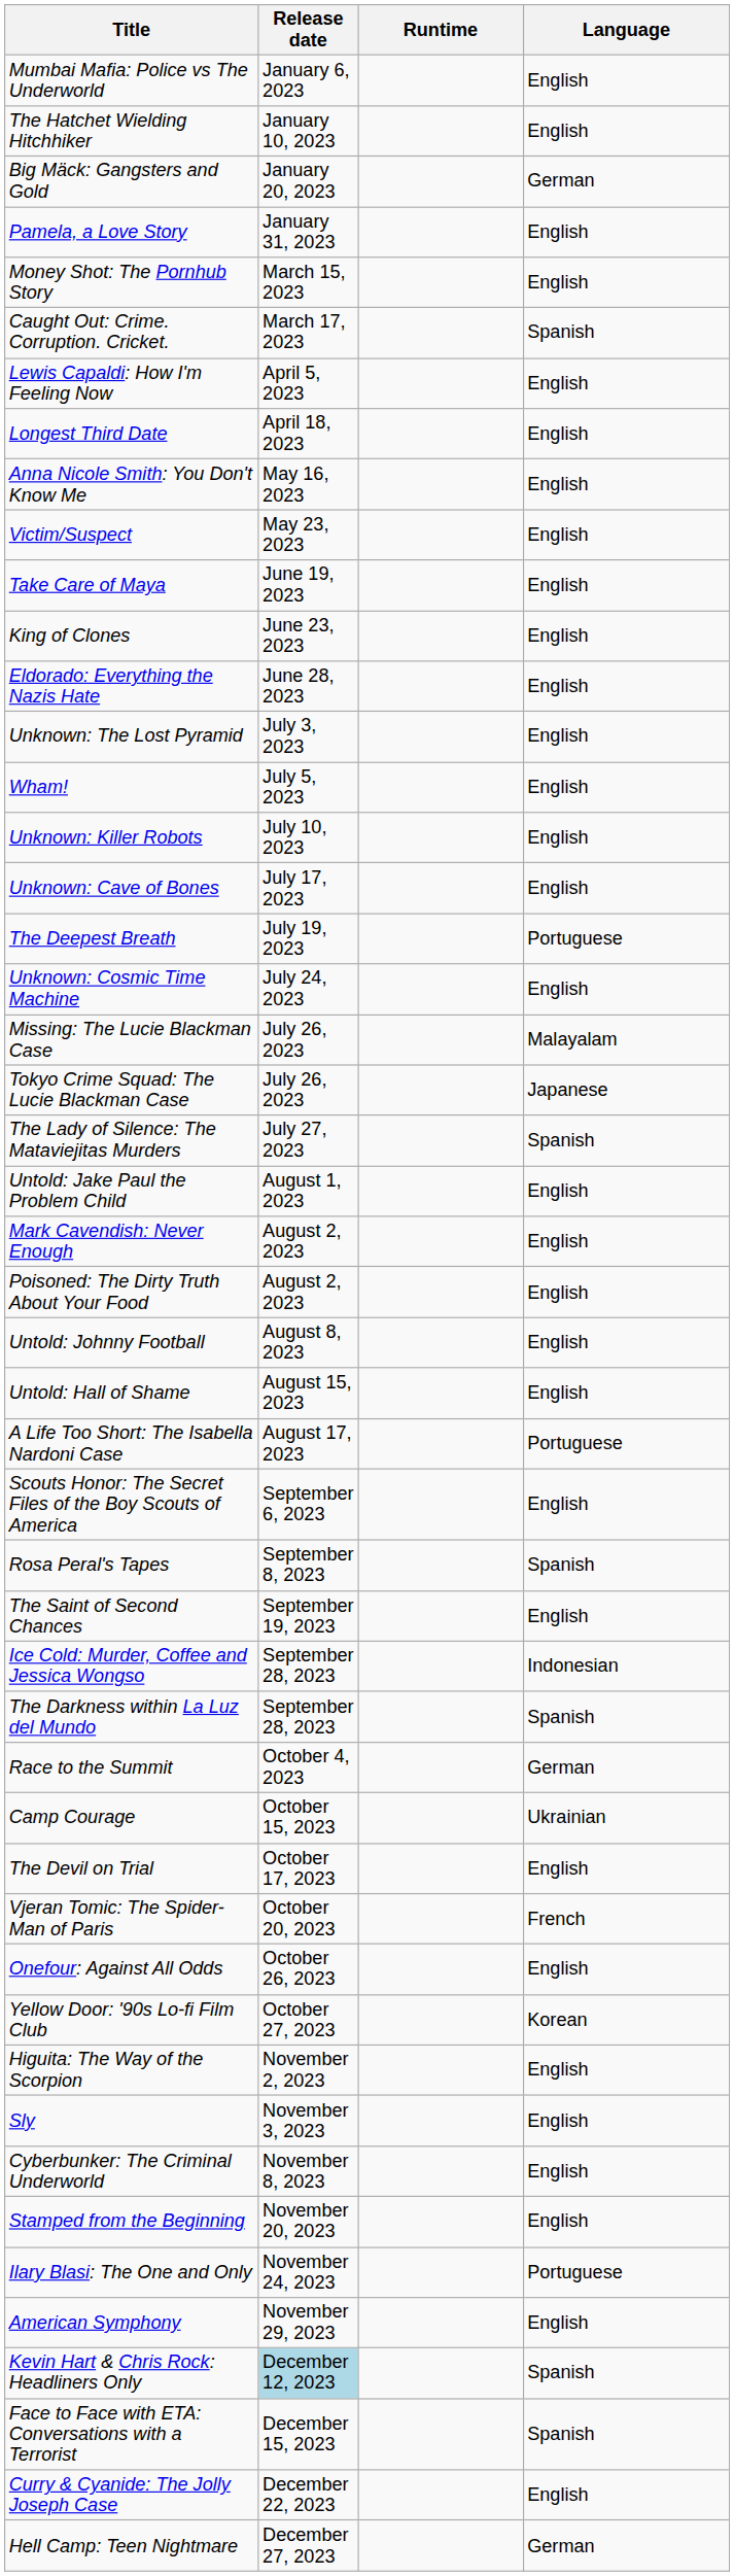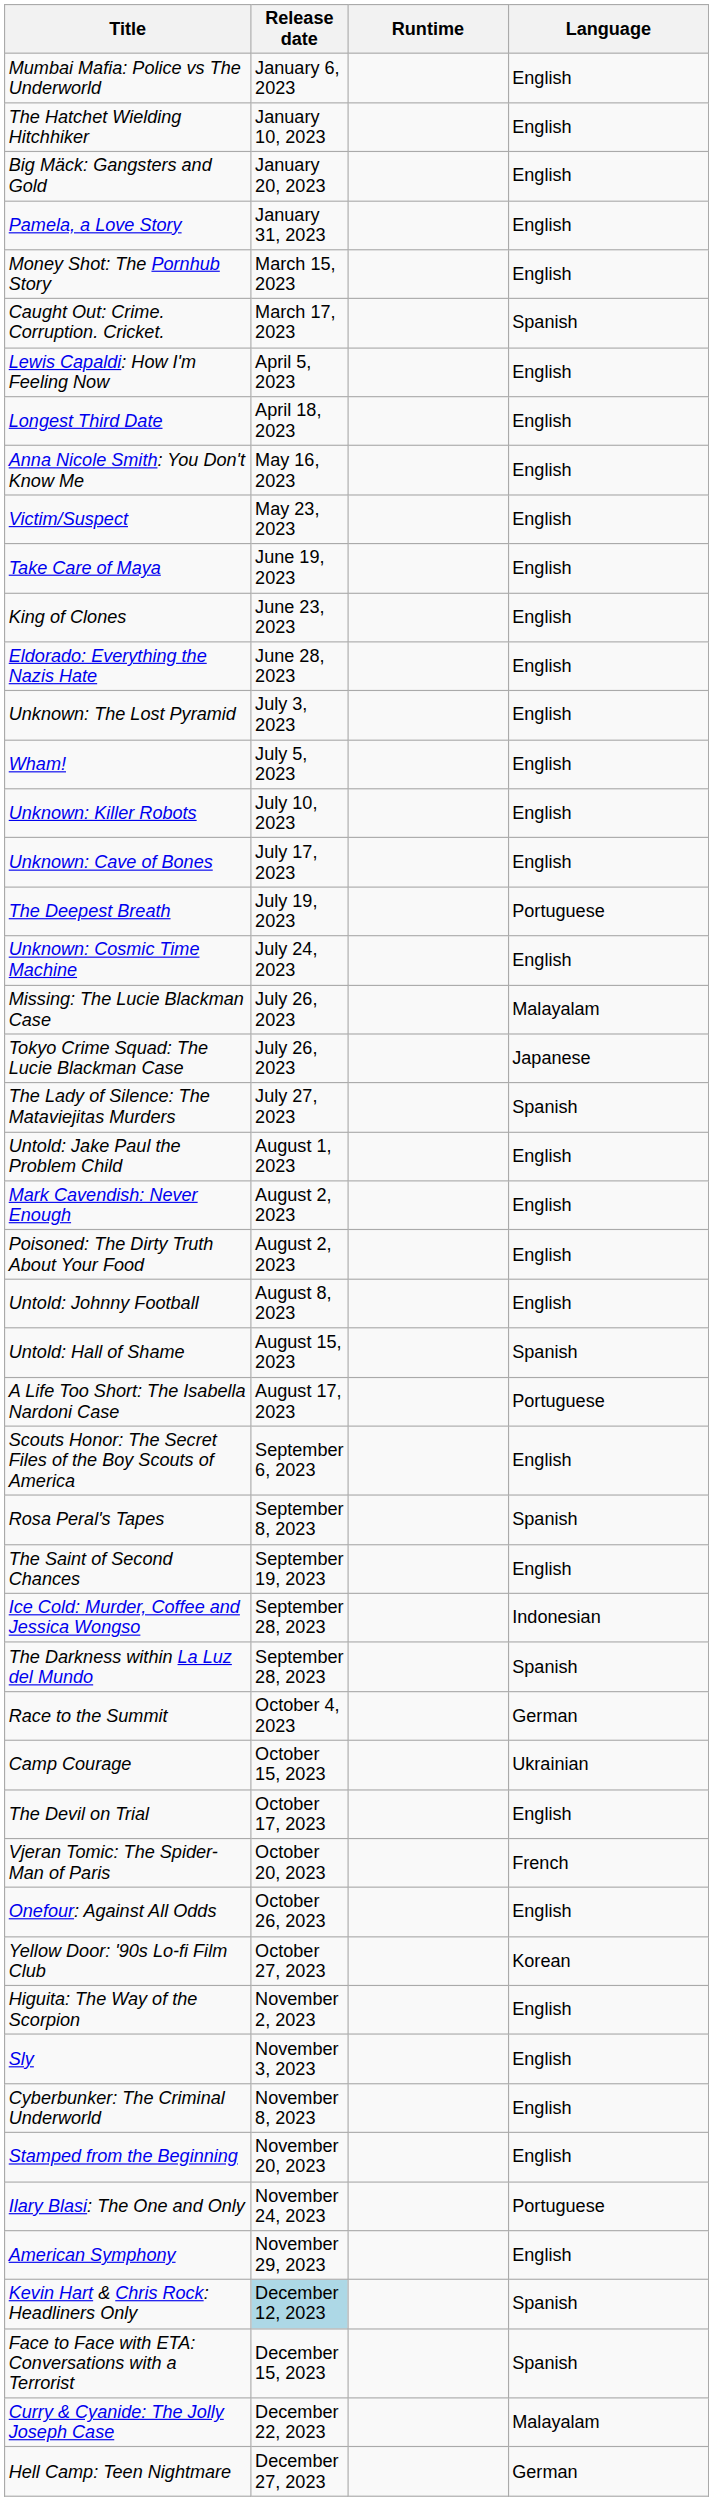 <table class="wikitable sortable" style="width:100%">
 <tr>
 <th style="width:35%;">Title</th>
 <th scope="col" style="width:12%;">Release date</th>
 <th>Runtime</th>
 <th>Language</th>
 </tr>
 <tr>
 <td><em>Mumbai Mafia: Police vs The Underworld</em></td>
 <td>January 6, 2023</td>
 <td></td>
 <td>English</td>
 </tr>
 <tr>
 <td><em>The Hatchet Wielding Hitchhiker</em></td>
 <td>January 10, 2023</td>
 <td></td>
 <td>English</td>
 </tr>
 <tr>
 <td><em>Big Mäck: Gangsters and Gold</em></td>
 <td>January 20, 2023</td>
 <td></td>
-<td>German</td>
+<td>English</td>
 </tr>
 <tr>
 <td><em><a href='#'>Pamela, a Love Story</a></em></td>
 <td>January 31, 2023</td>
 <td></td>
 <td>English</td>
 </tr>
 <tr>
 <td><em>Money Shot: The <a href='#'>Pornhub</a> Story</em></td>
 <td>March 15, 2023</td>
 <td></td>
 <td>English</td>
 </tr>
 <tr>
 <td><em>Caught Out: Crime. Corruption. Cricket.</em></td>
 <td>March 17, 2023</td>
 <td></td>
 <td>Spanish</td>
 </tr>
 <tr>
 <td><em><a href='#'>Lewis Capaldi</a>: How I'm Feeling Now</em></td>
 <td>April 5, 2023</td>
 <td></td>
 <td>English</td>
 </tr>
 <tr>
 <td><em><a href='#'>Longest Third Date</a></em></td>
 <td>April 18, 2023</td>
 <td></td>
 <td>English</td>
 </tr>
 <tr>
 <td><em><a href='#'>Anna Nicole Smith</a>: You Don't Know Me</em></td>
 <td>May 16, 2023</td>
 <td></td>
 <td>English</td>
 </tr>
 <tr>
 <td><em><a href='#'>Victim/Suspect</a></em></td>
 <td>May 23, 2023</td>
 <td></td>
 <td>English</td>
 </tr>
 <tr>
 <td><em><a href='#'>Take Care of Maya</a></em></td>
 <td>June 19, 2023</td>
 <td></td>
 <td>English</td>
 </tr>
 <tr>
 <td><em>King of Clones</em></td>
 <td>June 23, 2023</td>
 <td></td>
 <td>English</td>
 </tr>
 <tr>
 <td><em><a href='#'>Eldorado: Everything the Nazis Hate</a></em></td>
 <td>June 28, 2023</td>
 <td></td>
 <td>English</td>
 </tr>
 <tr>
 <td><em>Unknown: The Lost Pyramid</em></td>
 <td>July 3, 2023</td>
 <td></td>
 <td>English</td>
 </tr>
 <tr>
 <td><em><a href='#'>Wham!</a></em></td>
 <td>July 5, 2023</td>
 <td></td>
 <td>English</td>
 </tr>
 <tr>
 <td><em><a href='#'>Unknown: Killer Robots</a></em></td>
 <td>July 10, 2023</td>
 <td></td>
 <td>English</td>
 </tr>
 <tr>
 <td><em><a href='#'>Unknown: Cave of Bones</a></em></td>
 <td>July 17, 2023</td>
 <td></td>
 <td>English</td>
 </tr>
 <tr>
 <td><em><a href='#'>The Deepest Breath</a></em></td>
 <td>July 19, 2023</td>
 <td></td>
 <td>Portuguese</td>
 </tr>
 <tr>
 <td><em><a href='#'>Unknown: Cosmic Time Machine</a></em></td>
 <td>July 24, 2023</td>
 <td></td>
 <td>English</td>
 </tr>
 <tr>
 <td><em>Missing: The Lucie Blackman Case</em></td>
 <td>July 26, 2023</td>
 <td></td>
 <td>Malayalam</td>
 </tr>
 <tr>
 <td><em>Tokyo Crime Squad: The Lucie Blackman Case</em></td>
 <td>July 26, 2023</td>
 <td></td>
 <td>Japanese</td>
 </tr>
 <tr>
 <td><em>The Lady of Silence: The Mataviejitas Murders</em></td>
 <td>July 27, 2023</td>
 <td></td>
 <td>Spanish</td>
 </tr>
 <tr>
 <td><em>Untold: Jake Paul the Problem Child</em></td>
 <td>August 1, 2023</td>
 <td></td>
 <td>English</td>
 </tr>
 <tr>
 <td><em><a href='#'>Mark Cavendish: Never Enough</a></em></td>
 <td>August 2, 2023</td>
 <td></td>
 <td>English</td>
 </tr>
 <tr>
 <td><em>Poisoned: The Dirty Truth About Your Food</em></td>
 <td>August 2, 2023</td>
 <td></td>
 <td>English</td>
 </tr>
 <tr>
 <td><em>Untold: Johnny Football</em></td>
 <td>August 8, 2023</td>
 <td></td>
 <td>English</td>
 </tr>
 <tr>
 <td><em>Untold: Hall of Shame</em></td>
 <td>August 15, 2023</td>
 <td></td>
-<td>English</td>
+<td>Spanish</td>
 </tr>
 <tr>
 <td><em>A Life Too Short: The Isabella Nardoni Case</em></td>
 <td>August 17, 2023</td>
 <td></td>
 <td>Portuguese</td>
 </tr>
 <tr>
 <td><em>Scouts Honor: The Secret Files of the Boy Scouts of America</em></td>
 <td>September 6, 2023</td>
 <td></td>
 <td>English</td>
 </tr>
 <tr>
 <td><em>Rosa Peral's Tapes</em></td>
 <td>September 8, 2023</td>
 <td></td>
 <td>Spanish</td>
 </tr>
 <tr>
 <td><em>The Saint of Second Chances</em></td>
 <td>September 19, 2023</td>
 <td></td>
 <td>English</td>
 </tr>
 <tr>
 <td><em><a href='#'>Ice Cold: Murder, Coffee and Jessica Wongso</a></em></td>
 <td>September 28, 2023</td>
 <td></td>
 <td>Indonesian</td>
 </tr>
 <tr>
 <td><em>The Darkness within <a href='#'>La Luz del Mundo</a></em></td>
 <td>September 28, 2023</td>
 <td></td>
 <td>Spanish</td>
 </tr>
 <tr>
 <td><em>Race to the Summit</em></td>
 <td>October 4, 2023</td>
 <td></td>
 <td>German</td>
 </tr>
 <tr>
 <td><em>Camp Courage</em></td>
 <td>October 15, 2023</td>
 <td></td>
 <td>Ukrainian</td>
 </tr>
 <tr>
 <td><em>The Devil on Trial</em></td>
 <td>October 17, 2023</td>
 <td></td>
 <td>English</td>
 </tr>
 <tr>
 <td><em>Vjeran Tomic: The Spider-Man of Paris</em></td>
 <td>October 20, 2023</td>
 <td></td>
 <td>French</td>
 </tr>
 <tr>
 <td><em><a href='#'>Onefour</a>: Against All Odds</em></td>
 <td>October 26, 2023</td>
 <td></td>
 <td>English</td>
 </tr>
 <tr>
 <td><em>Yellow Door: '90s Lo-fi Film Club</em></td>
 <td>October 27, 2023</td>
 <td></td>
 <td>Korean</td>
 </tr>
 <tr>
 <td><em>Higuita: The Way of the Scorpion</em></td>
 <td>November 2, 2023</td>
 <td></td>
 <td>English</td>
 </tr>
 <tr>
 <td><em><a href='#'>Sly</a></em></td>
 <td>November 3, 2023</td>
 <td></td>
 <td>English</td>
 </tr>
 <tr>
 <td><em>Cyberbunker: The Criminal Underworld</em></td>
 <td>November 8, 2023</td>
 <td></td>
 <td>English</td>
 </tr>
 <tr>
 <td><em><a href='#'>Stamped from the Beginning</a></em></td>
 <td>November 20, 2023</td>
 <td></td>
 <td>English</td>
 </tr>
 <tr>
 <td><em><a href='#'>Ilary Blasi</a>: The One and Only</em></td>
 <td>November 24, 2023</td>
 <td></td>
 <td>Portuguese</td>
 </tr>
 <tr>
 <td><em><a href='#'>American Symphony</a></em></td>
 <td>November 29, 2023</td>
 <td></td>
 <td>English</td>
 </tr>
 <tr>
 <td><em><a href='#'>Kevin Hart</a> & <a href='#'>Chris Rock</a>: Headliners Only</em></td>
 <td style="background: lightblue;">December 12, 2023</td>
 <td></td>
 <td>Spanish</td>
 </tr>
 <tr>
 <td><em>Face to Face with ETA: Conversations with a Terrorist</em></td>
 <td>December 15, 2023</td>
 <td></td>
 <td>Spanish</td>
 </tr>
 <tr>
 <td><em><a href='#'>Curry & Cyanide: The Jolly Joseph Case</a></em></td>
 <td>December 22, 2023</td>
 <td></td>
-<td>English</td>
+<td>Malayalam</td>
 </tr>
 <tr>
 <td><em>Hell Camp: Teen Nightmare</em></td>
 <td>December 27, 2023</td>
 <td></td>
 <td>German</td>
 </tr>
 </table>
